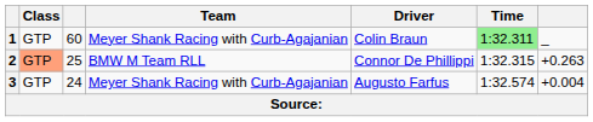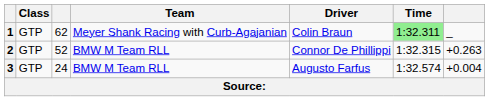 <table class="wikitable">
 <tr>
 <th scope="col"></th>
 <th scope="col">Class</th>
 <th scope="col"></th>
 <th scope="col">Team</th>
 <th scope="col">Driver</th>
 <th scope="col">Time</th>
 <th scope="col"></th>
 </tr>
 <tr>
 <th scope="row">1</th>
 <td>GTP</td>
-<td>60</td>
+<td>62</td>
 <td><a href='#'>Meyer Shank Racing</a> with <a href='#'>Curb-Agajanian</a></td>
 <td><a href='#'>Colin Braun</a></td>
 <td style="background: lightgreen;">1:32.311</td>
 <td>_</td>
 </tr>
 <tr>
 <th scope="row">2</th>
-<td style="background: lightsalmon;">GTP</td>
-<td>25</td>
+<td>GTP</td>
+<td>52</td>
 <td><a href='#'>BMW M Team RLL</a></td>
 <td><a href='#'>Connor De Phillippi</a></td>
 <td>1:32.315</td>
 <td>+0.263</td>
 </tr>
 <tr>
 <th scope="row">3</th>
 <td>GTP</td>
 <td>24</td>
-<td><a href='#'>Meyer Shank Racing</a> with <a href='#'>Curb-Agajanian</a></td>
+<td><a href='#'>BMW M Team RLL</a></td>
 <td><a href='#'>Augusto Farfus</a></td>
 <td>1:32.574</td>
 <td>+0.004</td>
 </tr>
 <tr>
 <th colspan="7">Source:</th>
 </tr>
 </table>
